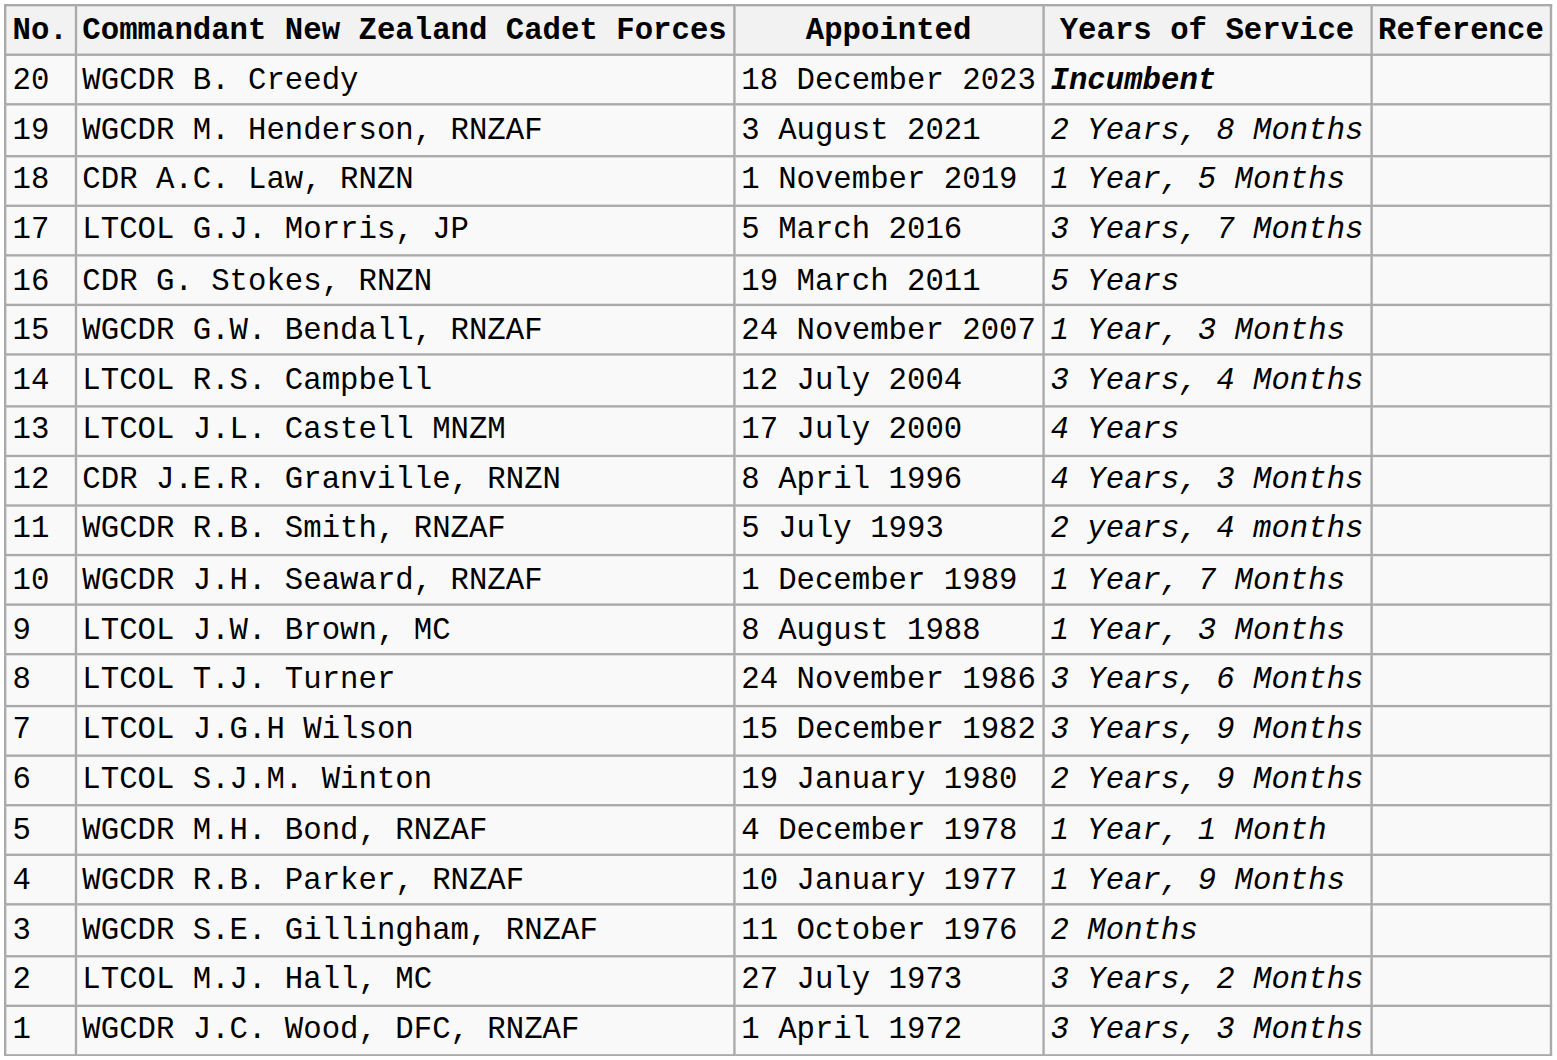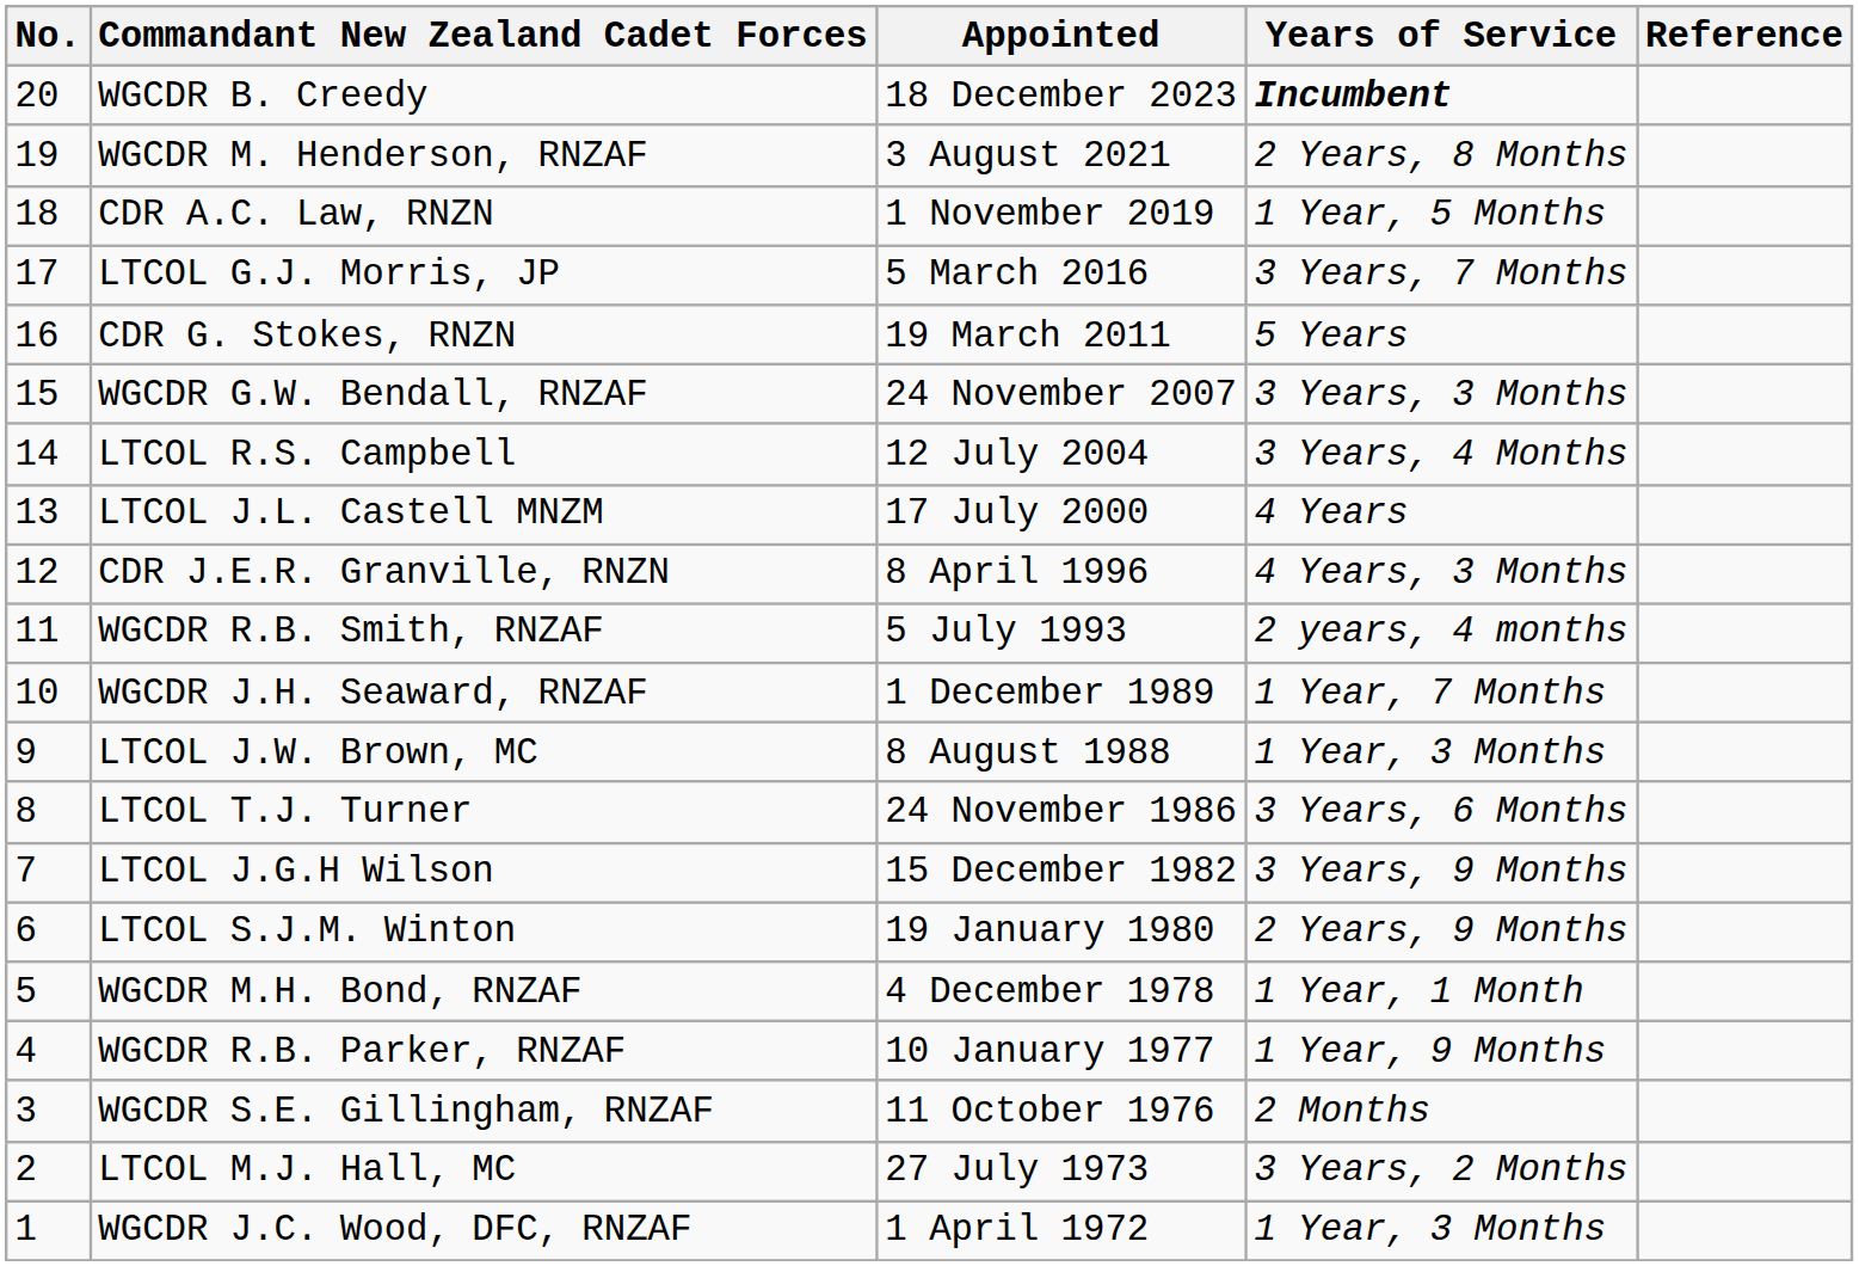 <table class="wikitable sortable mw-collapsible mw-collapsed">
 <tr>
 <th>No.</th>
 <th>Commandant New Zealand Cadet Forces</th>
 <th>Appointed</th>
 <th>Years of Service</th>
 <th>Reference</th>
 </tr>
 <tr>
 <td>20</td>
 <td>WGCDR B. Creedy</td>
 <td>18 December 2023</td>
 <td><strong><em>Incumbent</em></strong></td>
 <td></td>
 </tr>
 <tr>
 <td>19</td>
 <td>WGCDR M. Henderson, RNZAF</td>
 <td>3 August 2021</td>
 <td><em>2 Years, 8 Months</em></td>
 <td></td>
 </tr>
 <tr>
 <td>18</td>
 <td>CDR A.C. Law, RNZN</td>
 <td>1 November 2019</td>
 <td><em>1 Year, 5 Months</em></td>
 <td></td>
 </tr>
 <tr>
 <td>17</td>
 <td>LTCOL G.J. Morris, JP</td>
 <td>5 March 2016</td>
 <td><em>3 Years, 7 Months</em></td>
 <td> </td>
 </tr>
 <tr>
 <td>16</td>
 <td>CDR G. Stokes, RNZN</td>
 <td>19 March 2011</td>
 <td><em>5 Years</em></td>
 <td></td>
 </tr>
 <tr>
 <td>15</td>
 <td>WGCDR G.W. Bendall, RNZAF</td>
 <td>24 November 2007</td>
-<td><em>1 Year, 3 Months</em></td>
+<td><em>3 Years, 3 Months</em></td>
 <td></td>
 </tr>
 <tr>
 <td>14</td>
 <td>LTCOL R.S. Campbell</td>
 <td>12 July 2004</td>
 <td><em>3 Years, 4 Months</em></td>
 <td></td>
 </tr>
 <tr>
 <td>13</td>
 <td>LTCOL J.L. Castell MNZM</td>
 <td>17 July 2000</td>
 <td><em>4 Years</em></td>
 <td> </td>
 </tr>
 <tr>
 <td>12</td>
 <td>CDR J.E.R. Granville, RNZN</td>
 <td>8 April 1996</td>
 <td><em>4 Years, 3 Months</em></td>
 <td></td>
 </tr>
 <tr>
 <td>11</td>
 <td>WGCDR R.B. Smith, RNZAF</td>
 <td>5 July 1993</td>
 <td><em>2 years, 4 months</em></td>
 <td></td>
 </tr>
 <tr>
 <td>10</td>
 <td>WGCDR J.H. Seaward, RNZAF</td>
 <td>1 December 1989</td>
 <td><em>1 Year, 7 Months</em></td>
 <td></td>
 </tr>
 <tr>
 <td>9</td>
 <td>LTCOL J.W. Brown, MC</td>
 <td>8 August 1988</td>
 <td><em>1 Year, 3 Months</em></td>
 <td></td>
 </tr>
 <tr>
 <td>8</td>
 <td>LTCOL T.J. Turner</td>
 <td>24 November 1986</td>
 <td><em>3 Years, 6 Months</em></td>
 <td></td>
 </tr>
 <tr>
 <td>7</td>
 <td>LTCOL J.G.H Wilson</td>
 <td>15 December 1982</td>
 <td><em>3 Years, 9 Months</em></td>
 <td></td>
 </tr>
 <tr>
 <td>6</td>
 <td>LTCOL S.J.M. Winton</td>
 <td>19 January 1980</td>
 <td><em>2 Years, 9 Months</em></td>
 <td></td>
 </tr>
 <tr>
 <td>5</td>
 <td>WGCDR M.H. Bond, RNZAF</td>
 <td>4 December 1978</td>
 <td><em>1 Year, 1 Month</em></td>
 <td></td>
 </tr>
 <tr>
 <td>4</td>
 <td>WGCDR R.B. Parker, RNZAF</td>
 <td>10 January 1977</td>
 <td><em>1 Year, 9 Months</em></td>
 <td></td>
 </tr>
 <tr>
 <td>3</td>
 <td>WGCDR S.E. Gillingham, RNZAF</td>
 <td>11 October 1976</td>
 <td><em>2 Months</em></td>
 <td></td>
 </tr>
 <tr>
 <td>2</td>
 <td>LTCOL M.J. Hall, MC</td>
 <td>27 July 1973</td>
 <td><em>3 Years, 2 Months</em></td>
 <td></td>
 </tr>
 <tr>
 <td>1</td>
 <td>WGCDR J.C. Wood, DFC, RNZAF</td>
 <td>1 April 1972</td>
-<td><em>3 Years, 3 Months</em></td>
+<td><em>1 Year, 3 Months</em></td>
 <td></td>
 </tr>
 </table>
